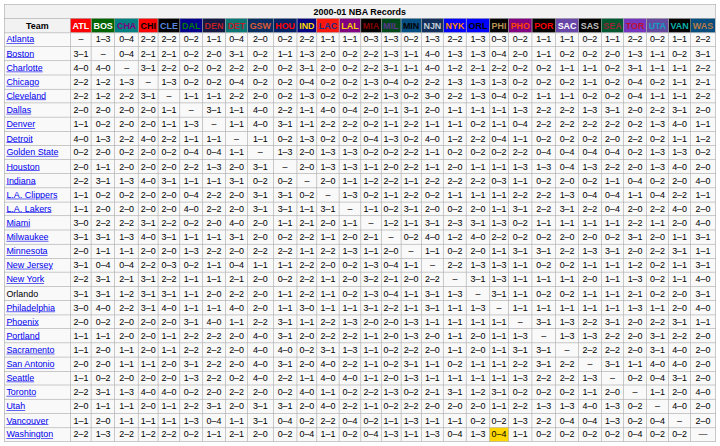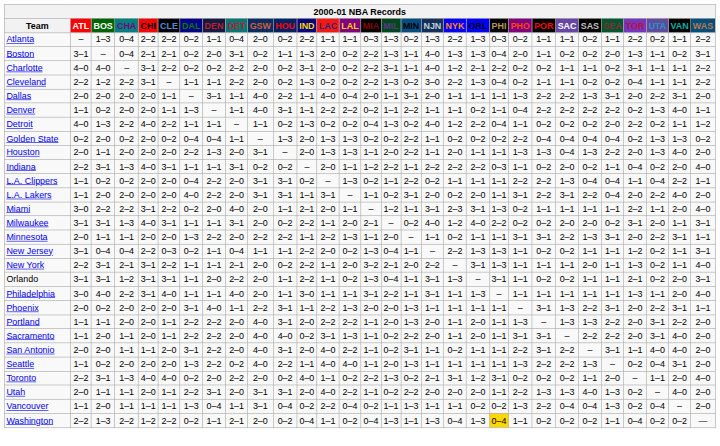 <table class="wikitable" style="font-size:90%; text-align:center;">
 <tr>
 <th colspan=30>2000-01 NBA Records</th>
 </tr>
 <tr>
 <th width=100>Team</th>
 <th style="background:#FF0000;color:#FFFFFF;width=35">ATL</th>
 <th style="background:#006400;color:#FFFFFF;width=35">BOS</th>
 <th style="background:#008080;color:#800080;width=35">CHA</th>
 <th style="background:#FF0000;color:#000000;width=35">CHI</th>
 <th style="background:#000000;color:#5787DC;width=35">CLE</th>
 <th style="background:#00008B;color:#008000;width=35">DAL</th>
 <th style="background:#141A44;color:#BC2224;width=35">DEN</th>
 <th style="background:#0C7674;color:#BB222C;width=35">DET</th>
 <th style="background:#072E63;color:#DC5A34;width=35">GSW</th>
 <th style="background:#002366;color:#FF0000;width=35">HOU</th>
 <th style="background:#000080;color:#FFD700;width=35">IND</th>
 <th style="background:#F9160D;color:#1A2E8B;width=35">LAC</th>
 <th style="background:#800080;color:#FFD700;width=35">LAL</th>
 <th style="background:#000000;color:#8B0000;width=35">MIA</th>
 <th style="background:#00471B;color:#5C378A;width=35">MIL</th>
 <th style="background:#044D80;color:#000000;width=35">MIN</th>
 <th style="background:#12305B;color:#C4CED4;width=35">NJN</th>
 <th style="background:#0000FF;color:#FF8C00;width=35">NYK</th>
 <th style="background:#0000FF;color:#000000;width=35">ORL</th>
 <th style="background:#000000;color:#BB9754;width=35">PHI</th>
 <th style="background:#800080;color:#FF4500;width=35">PHO</th>
 <th style="background:#000000;color:#FF0000;width=35">POR</th>
 <th style="background:#6846A8;color:#FFFFFF;width=35">SAC</th>
 <th style="background:#000000;color:#C0C0C0;width=35">SAS</th>
 <th style="background:#005831;color:#992634;width=35">SEA</th>
 <th style="background:#7436BF;color:#BE0F34;width=35">TOR</th>
 <th style="background:#644A9C;color:#149BC7;width=35">UTA</th>
 <th style="background:#000000;color:#0CB2AC;width=35">VAN</th>
 <th style="background:#044D7D;color:#BC7A44;width=35">WAS</th>
 </tr>
 <tr>
 <td style="text-align:left;"><a href='#'>Atlanta</a></td>
 <td>–</td>
 <td>1–3</td>
 <td>0–4</td>
 <td>2–2</td>
 <td>2–2</td>
 <td>0–2</td>
 <td>1–1</td>
 <td>0–4</td>
 <td>2–0</td>
 <td>0–2</td>
 <td>2–2</td>
 <td>1–1</td>
 <td>1–1</td>
 <td>0–3</td>
 <td>1–3</td>
 <td>0–2</td>
 <td>1–3</td>
 <td>2–2</td>
 <td>1–3</td>
 <td>0–3</td>
 <td>0–2</td>
 <td>1–1</td>
 <td>1–1</td>
 <td>0–2</td>
 <td>1–1</td>
 <td>2–2</td>
 <td>0–2</td>
 <td>1–1</td>
 <td>2–2</td>
 </tr>
 <tr>
 <td style="text-align:left;"><a href='#'>Boston</a></td>
 <td>3–1</td>
 <td>–</td>
 <td>0–4</td>
 <td>2–1</td>
 <td>2–1</td>
 <td>0–2</td>
 <td>2–0</td>
 <td>3–1</td>
 <td>0–2</td>
 <td>1–1</td>
 <td>1–3</td>
 <td>2–0</td>
 <td>0–2</td>
 <td>2–2</td>
 <td>1–3</td>
 <td>1–1</td>
 <td>4–0</td>
 <td>1–3</td>
 <td>1–3</td>
 <td>0–4</td>
 <td>2–0</td>
 <td>1–1</td>
 <td>0–2</td>
 <td>0–2</td>
 <td>2–0</td>
 <td>1–3</td>
 <td>1–1</td>
 <td>0–2</td>
 <td>3–1</td>
 </tr>
 <tr>
 <td style="text-align:left;"><a href='#'>Charlotte</a></td>
 <td>4–0</td>
 <td>4–0</td>
 <td>–</td>
 <td>3–1</td>
 <td>2–2</td>
 <td>0–2</td>
 <td>0–2</td>
 <td>2–2</td>
 <td>2–0</td>
 <td>0–2</td>
 <td>3–1</td>
 <td>2–0</td>
 <td>0–2</td>
 <td>2–2</td>
 <td>3–1</td>
 <td>1–1</td>
 <td>4–0</td>
 <td>1–2</td>
 <td>2–1</td>
 <td>2–2</td>
 <td>0–2</td>
 <td>0–2</td>
 <td>1–1</td>
 <td>1–1</td>
 <td>0–2</td>
 <td>3–1</td>
 <td>1–1</td>
 <td>1–1</td>
 <td>2–2</td>
-</tr>
-<tr>
-<td style="text-align:left;"><a href='#'>Chicago</a></td>
-<td>2–2</td>
-<td>1–2</td>
-<td>1–3</td>
-<td>–</td>
-<td>1–3</td>
-<td>0–2</td>
-<td>0–2</td>
-<td>0–4</td>
-<td>0–2</td>
-<td>0–2</td>
-<td>0–4</td>
-<td>0–2</td>
-<td>0–2</td>
-<td>1–3</td>
-<td>0–4</td>
-<td>0–2</td>
-<td>2–2</td>
-<td>1–3</td>
-<td>1–3</td>
-<td>1–3</td>
-<td>0–2</td>
-<td>0–2</td>
-<td>0–2</td>
-<td>1–1</td>
-<td>0–2</td>
-<td>0–4</td>
-<td>0–2</td>
-<td>1–1</td>
-<td>2–1</td>
 </tr>
 <tr>
 <td style="text-align:left;"><a href='#'>Cleveland</a></td>
 <td>2–2</td>
 <td>1–2</td>
 <td>2–2</td>
 <td>3–1</td>
 <td>–</td>
 <td>1–1</td>
 <td>1–1</td>
 <td>2–2</td>
 <td>2–0</td>
 <td>0–2</td>
 <td>1–3</td>
 <td>0–2</td>
 <td>0–2</td>
 <td>2–2</td>
 <td>1–3</td>
 <td>0–2</td>
 <td>3–0</td>
 <td>2–2</td>
 <td>1–3</td>
 <td>0–4</td>
 <td>0–2</td>
 <td>1–1</td>
 <td>1–1</td>
 <td>0–2</td>
 <td>0–2</td>
 <td>0–4</td>
 <td>1–1</td>
 <td>1–1</td>
 <td>2–2</td>
 </tr>
 <tr>
 <td style="text-align:left;"><a href='#'>Dallas</a></td>
 <td>2–0</td>
 <td>2–0</td>
 <td>2–0</td>
 <td>2–0</td>
 <td>1–1</td>
 <td>–</td>
 <td>3–1</td>
 <td>1–1</td>
 <td>4–0</td>
 <td>2–2</td>
 <td>1–1</td>
 <td>4–0</td>
 <td>0–4</td>
 <td>2–0</td>
 <td>1–1</td>
 <td>3–1</td>
 <td>2–0</td>
 <td>1–1</td>
 <td>1–1</td>
 <td>1–1</td>
 <td>1–3</td>
 <td>2–2</td>
 <td>2–2</td>
 <td>1–3</td>
 <td>3–1</td>
 <td>2–0</td>
 <td>2–2</td>
 <td>3–1</td>
 <td>2–0</td>
 </tr>
 <tr>
 <td style="text-align:left;"><a href='#'>Denver</a></td>
 <td>1–1</td>
 <td>0–2</td>
 <td>2–0</td>
 <td>2–0</td>
 <td>1–1</td>
 <td>1–3</td>
 <td>–</td>
 <td>1–1</td>
 <td>4–0</td>
 <td>3–1</td>
 <td>1–1</td>
 <td>2–2</td>
 <td>2–2</td>
 <td>0–2</td>
 <td>1–1</td>
 <td>2–2</td>
 <td>1–1</td>
 <td>1–1</td>
 <td>0–2</td>
 <td>1–1</td>
 <td>0–4</td>
 <td>2–2</td>
 <td>2–2</td>
 <td>2–2</td>
 <td>2–2</td>
 <td>0–2</td>
 <td>1–3</td>
 <td>4–0</td>
 <td>1–1</td>
 </tr>
 <tr>
 <td style="text-align:left;"><a href='#'>Detroit</a></td>
 <td>4–0</td>
 <td>1–3</td>
 <td>2–2</td>
 <td>4–0</td>
 <td>2–2</td>
 <td>1–1</td>
 <td>1–1</td>
 <td>–</td>
 <td>1–1</td>
 <td>0–2</td>
 <td>1–3</td>
 <td>0–2</td>
 <td>0–2</td>
 <td>0–4</td>
 <td>1–3</td>
 <td>0–2</td>
 <td>4–0</td>
 <td>1–2</td>
 <td>2–2</td>
 <td>0–4</td>
 <td>1–1</td>
 <td>0–2</td>
 <td>0–2</td>
 <td>0–2</td>
 <td>2–0</td>
 <td>2–2</td>
 <td>0–2</td>
 <td>1–1</td>
 <td>1–2</td>
 </tr>
 <tr>
 <td style="text-align:left;"><a href='#'>Golden State</a></td>
 <td>0–2</td>
 <td>2–0</td>
 <td>0–2</td>
 <td>2–0</td>
 <td>0–2</td>
 <td>0–4</td>
 <td>0–4</td>
 <td>1–1</td>
 <td>–</td>
 <td>1–3</td>
 <td>2–0</td>
 <td>1–3</td>
 <td>1–3</td>
 <td>0–2</td>
 <td>0–2</td>
 <td>2–2</td>
 <td>1–1</td>
 <td>0–2</td>
 <td>0–2</td>
 <td>0–2</td>
 <td>2–2</td>
 <td>0–4</td>
 <td>0–4</td>
 <td>0–4</td>
 <td>0–4</td>
 <td>0–2</td>
 <td>1–3</td>
 <td>1–3</td>
 <td>0–2</td>
 </tr>
 <tr>
 <td style="text-align:left;"><a href='#'>Houston</a></td>
 <td>2–0</td>
 <td>1–1</td>
 <td>2–0</td>
 <td>2–0</td>
 <td>2–0</td>
 <td>2–2</td>
 <td>1–3</td>
 <td>2–0</td>
 <td>3–1</td>
 <td>–</td>
 <td>2–0</td>
 <td>1–3</td>
 <td>1–3</td>
 <td>1–1</td>
 <td>2–0</td>
 <td>2–2</td>
 <td>1–1</td>
 <td>2–0</td>
 <td>1–1</td>
 <td>1–1</td>
 <td>1–3</td>
 <td>1–3</td>
 <td>0–4</td>
 <td>1–3</td>
 <td>2–2</td>
 <td>2–0</td>
 <td>1–3</td>
 <td>4–0</td>
 <td>2–0</td>
 </tr>
 <tr>
 <td style="text-align:left;"><a href='#'>Indiana</a></td>
 <td>2–2</td>
 <td>3–1</td>
 <td>1–3</td>
 <td>4–0</td>
 <td>3–1</td>
 <td>1–1</td>
 <td>1–1</td>
 <td>3–1</td>
 <td>0–2</td>
 <td>0–2</td>
 <td>–</td>
 <td>2–0</td>
 <td>1–1</td>
 <td>1–2</td>
 <td>2–2</td>
 <td>1–1</td>
 <td>2–2</td>
 <td>2–2</td>
 <td>2–2</td>
 <td>0–3</td>
 <td>1–1</td>
 <td>0–2</td>
 <td>2–0</td>
 <td>0–2</td>
 <td>1–1</td>
 <td>0–4</td>
 <td>0–2</td>
 <td>2–0</td>
 <td>4–0</td>
 </tr>
 <tr>
 <td style="text-align:left;"><a href='#'>L.A. Clippers</a></td>
 <td>1–1</td>
 <td>0–2</td>
 <td>0–2</td>
 <td>2–0</td>
 <td>2–0</td>
 <td>0–4</td>
 <td>2–2</td>
 <td>2–0</td>
 <td>3–1</td>
 <td>3–1</td>
 <td>0–2</td>
 <td>–</td>
 <td>1–3</td>
 <td>0–2</td>
 <td>1–1</td>
 <td>2–2</td>
 <td>0–2</td>
 <td>1–1</td>
 <td>1–1</td>
 <td>1–1</td>
 <td>2–2</td>
 <td>2–2</td>
 <td>1–3</td>
 <td>0–4</td>
 <td>0–4</td>
 <td>1–1</td>
 <td>0–4</td>
 <td>2–2</td>
 <td>1–1</td>
 </tr>
 <tr>
 <td style="text-align:left;"><a href='#'>L.A. Lakers</a></td>
 <td>1–1</td>
 <td>2–0</td>
 <td>2–0</td>
 <td>2–0</td>
 <td>2–0</td>
 <td>4–0</td>
 <td>2–2</td>
 <td>2–0</td>
 <td>3–1</td>
 <td>3–1</td>
 <td>1–1</td>
 <td>3–1</td>
 <td>–</td>
 <td>1–1</td>
 <td>0–2</td>
 <td>3–1</td>
 <td>2–0</td>
 <td>0–2</td>
 <td>2–0</td>
 <td>1–1</td>
 <td>3–1</td>
 <td>2–2</td>
 <td>3–1</td>
 <td>2–2</td>
 <td>0–4</td>
 <td>2–0</td>
 <td>2–2</td>
 <td>4–0</td>
 <td>2–0</td>
 </tr>
 <tr>
 <td style="text-align:left;"><a href='#'>Miami</a></td>
 <td>3–0</td>
 <td>2–2</td>
 <td>2–2</td>
 <td>3–1</td>
 <td>2–2</td>
 <td>0–2</td>
 <td>2–0</td>
 <td>4–0</td>
 <td>2–0</td>
 <td>1–1</td>
 <td>2–1</td>
 <td>2–0</td>
 <td>1–1</td>
 <td>–</td>
 <td>1–2</td>
 <td>1–1</td>
 <td>3–1</td>
 <td>2–3</td>
 <td>3–1</td>
 <td>1–3</td>
 <td>0–2</td>
 <td>1–1</td>
 <td>1–1</td>
 <td>1–1</td>
 <td>1–1</td>
 <td>2–2</td>
 <td>1–1</td>
 <td>2–0</td>
 <td>4–0</td>
 </tr>
 <tr>
 <td style="text-align:left;"><a href='#'>Milwaukee</a></td>
 <td>3–1</td>
 <td>3–1</td>
 <td>1–3</td>
 <td>4–0</td>
 <td>3–1</td>
 <td>1–1</td>
 <td>1–1</td>
 <td>3–1</td>
 <td>2–0</td>
 <td>0–2</td>
 <td>2–2</td>
 <td>1–1</td>
 <td>2–0</td>
 <td>2–1</td>
 <td>–</td>
 <td>0–2</td>
 <td>4–0</td>
 <td>1–2</td>
 <td>4–0</td>
 <td>2–2</td>
 <td>0–2</td>
 <td>0–2</td>
 <td>2–0</td>
 <td>2–0</td>
 <td>0–2</td>
 <td>3–1</td>
 <td>2–0</td>
 <td>1–1</td>
 <td>3–1</td>
 </tr>
 <tr>
 <td style="text-align:left;"><a href='#'>Minnesota</a></td>
 <td>2–0</td>
 <td>1–1</td>
 <td>1–1</td>
 <td>2–0</td>
 <td>2–0</td>
 <td>1–3</td>
 <td>2–2</td>
 <td>2–0</td>
 <td>2–2</td>
 <td>2–2</td>
 <td>1–1</td>
 <td>2–2</td>
 <td>1–3</td>
 <td>1–1</td>
 <td>2–0</td>
 <td>–</td>
 <td>1–1</td>
 <td>0–2</td>
-<td>2–0</td>
+<td>1–1</td>
 <td>1–1</td>
 <td>3–1</td>
 <td>3–1</td>
 <td>2–2</td>
 <td>1–3</td>
 <td>3–1</td>
 <td>2–0</td>
 <td>2–2</td>
 <td>3–1</td>
 <td>1–1</td>
 </tr>
 <tr>
 <td style="text-align:left;"><a href='#'>New Jersey</a></td>
 <td>3–1</td>
 <td>0–4</td>
 <td>0–4</td>
 <td>2–2</td>
 <td>0–3</td>
 <td>0–2</td>
 <td>1–1</td>
 <td>0–4</td>
 <td>1–1</td>
 <td>1–1</td>
 <td>2–2</td>
 <td>2–0</td>
 <td>0–2</td>
 <td>1–3</td>
 <td>0–4</td>
 <td>1–1</td>
 <td>–</td>
 <td>2–2</td>
 <td>1–3</td>
 <td>1–3</td>
 <td>1–1</td>
 <td>0–2</td>
 <td>0–2</td>
 <td>1–1</td>
 <td>1–1</td>
 <td>1–2</td>
 <td>0–2</td>
 <td>1–1</td>
 <td>3–1</td>
 </tr>
 <tr>
 <td style="text-align:left;"><a href='#'>New York</a></td>
 <td>2–2</td>
 <td>3–1</td>
 <td>2–1</td>
 <td>3–1</td>
 <td>2–2</td>
 <td>1–1</td>
 <td>1–1</td>
 <td>2–1</td>
 <td>2–0</td>
 <td>0–2</td>
 <td>2–2</td>
 <td>1–1</td>
 <td>2–0</td>
 <td>3–2</td>
 <td>2–1</td>
 <td>2–0</td>
 <td>2–2</td>
 <td>–</td>
 <td>3–1</td>
 <td>1–3</td>
 <td>1–1</td>
 <td>1–1</td>
 <td>1–1</td>
 <td>2–0</td>
 <td>1–1</td>
 <td>1–3</td>
 <td>0–2</td>
 <td>1–1</td>
 <td>4–0</td>
 </tr>
 <tr>
 <td style="text-align:left;">Orlando</td>
 <td>3–1</td>
 <td>3–1</td>
 <td>1–2</td>
 <td>3–1</td>
 <td>3–1</td>
 <td>1–1</td>
 <td>2–0</td>
 <td>2–2</td>
 <td>2–0</td>
 <td>1–1</td>
 <td>2–2</td>
 <td>1–1</td>
 <td>0–2</td>
 <td>1–3</td>
 <td>0–4</td>
 <td>1–1</td>
 <td>3–1</td>
 <td>1–3</td>
 <td>–</td>
 <td>3–1</td>
 <td>1–1</td>
 <td>0–2</td>
 <td>0–2</td>
 <td>1–1</td>
 <td>1–1</td>
 <td>2–1</td>
 <td>0–2</td>
 <td>2–0</td>
 <td>3–1</td>
 </tr>
 <tr>
 <td style="text-align:left;"><a href='#'>Philadelphia</a></td>
 <td>3–0</td>
 <td>4–0</td>
 <td>2–2</td>
 <td>3–1</td>
 <td>4–0</td>
 <td>1–1</td>
 <td>1–1</td>
 <td>4–0</td>
 <td>2–0</td>
 <td>1–1</td>
 <td>3–0</td>
 <td>1–1</td>
 <td>1–1</td>
 <td>3–1</td>
 <td>2–2</td>
 <td>1–1</td>
 <td>3–1</td>
 <td>1–1</td>
 <td>1–3</td>
 <td>–</td>
 <td>1–1</td>
 <td>1–1</td>
 <td>1–1</td>
 <td>1–1</td>
 <td>1–1</td>
 <td>1–3</td>
 <td>1–1</td>
 <td>2–0</td>
 <td>4–0</td>
 </tr>
 <tr>
 <td style="text-align:left;"><a href='#'>Phoenix</a></td>
 <td>2–0</td>
 <td>0–2</td>
 <td>2–0</td>
 <td>2–0</td>
 <td>2–0</td>
 <td>3–1</td>
 <td>4–0</td>
 <td>1–1</td>
 <td>2–2</td>
 <td>3–1</td>
 <td>1–1</td>
 <td>2–2</td>
 <td>1–3</td>
 <td>2–0</td>
 <td>2–0</td>
 <td>1–3</td>
 <td>1–1</td>
 <td>1–1</td>
 <td>1–1</td>
 <td>1–1</td>
 <td>–</td>
 <td>3–1</td>
 <td>1–3</td>
 <td>2–2</td>
 <td>3–1</td>
 <td>2–0</td>
 <td>2–2</td>
 <td>3–1</td>
 <td>1–1</td>
 </tr>
 <tr>
 <td style="text-align:left;"><a href='#'>Portland</a></td>
 <td>1–1</td>
 <td>1–1</td>
 <td>2–0</td>
 <td>2–0</td>
 <td>1–1</td>
 <td>2–2</td>
 <td>2–2</td>
 <td>2–0</td>
 <td>4–0</td>
 <td>3–1</td>
 <td>2–0</td>
 <td>2–2</td>
 <td>2–2</td>
 <td>1–1</td>
 <td>2–0</td>
 <td>1–3</td>
 <td>2–0</td>
 <td>1–1</td>
 <td>2–0</td>
 <td>1–1</td>
 <td>1–3</td>
 <td>–</td>
 <td>1–3</td>
 <td>1–3</td>
 <td>2–2</td>
 <td>2–0</td>
 <td>3–1</td>
 <td>2–2</td>
 <td>2–0</td>
 </tr>
 <tr>
 <td style="text-align:left;"><a href='#'>Sacramento</a></td>
 <td>1–1</td>
 <td>2–0</td>
 <td>1–1</td>
 <td>2–0</td>
 <td>1–1</td>
 <td>2–2</td>
 <td>2–2</td>
 <td>2–0</td>
 <td>4–0</td>
 <td>4–0</td>
 <td>0–2</td>
 <td>3–1</td>
 <td>1–3</td>
 <td>1–1</td>
 <td>0–2</td>
 <td>2–2</td>
 <td>2–0</td>
 <td>1–1</td>
 <td>2–0</td>
 <td>1–1</td>
 <td>3–1</td>
 <td>3–1</td>
 <td>–</td>
 <td>2–2</td>
 <td>2–2</td>
 <td>2–0</td>
 <td>3–1</td>
 <td>4–0</td>
 <td>2–0</td>
 </tr>
 <tr>
 <td style="text-align:left;"><a href='#'>San Antonio</a></td>
 <td>2–0</td>
 <td>2–0</td>
 <td>1–1</td>
 <td>1–1</td>
 <td>2–0</td>
 <td>3–1</td>
 <td>2–2</td>
 <td>2–0</td>
 <td>4–0</td>
 <td>3–1</td>
 <td>2–0</td>
 <td>4–0</td>
 <td>2–2</td>
 <td>1–1</td>
 <td>0–2</td>
 <td>3–1</td>
 <td>1–1</td>
 <td>0–2</td>
 <td>1–1</td>
 <td>1–1</td>
 <td>2–2</td>
 <td>3–1</td>
 <td>2–2</td>
 <td>–</td>
 <td>3–1</td>
 <td>1–1</td>
 <td>4–0</td>
 <td>4–0</td>
 <td>2–0</td>
 </tr>
 <tr>
 <td style="text-align:left;"><a href='#'>Seattle</a></td>
 <td>1–1</td>
 <td>0–2</td>
 <td>2–0</td>
 <td>2–0</td>
 <td>2–0</td>
 <td>1–3</td>
 <td>2–2</td>
 <td>0–2</td>
 <td>4–0</td>
 <td>2–2</td>
 <td>1–1</td>
 <td>4–0</td>
 <td>4–0</td>
 <td>1–1</td>
 <td>2–0</td>
 <td>1–3</td>
 <td>1–1</td>
 <td>1–1</td>
 <td>1–1</td>
 <td>1–1</td>
 <td>1–3</td>
 <td>2–2</td>
 <td>2–2</td>
 <td>1–3</td>
 <td>–</td>
 <td>0–2</td>
 <td>0–4</td>
 <td>3–1</td>
 <td>2–0</td>
 </tr>
 <tr>
 <td style="text-align:left;"><a href='#'>Toronto</a></td>
 <td>2–2</td>
 <td>3–1</td>
 <td>1–3</td>
 <td>4–0</td>
 <td>4–0</td>
 <td>0–2</td>
 <td>2–0</td>
 <td>2–2</td>
 <td>2–0</td>
 <td>0–2</td>
 <td>4–0</td>
 <td>1–1</td>
 <td>0–2</td>
 <td>2–2</td>
 <td>1–3</td>
 <td>0–2</td>
 <td>2–1</td>
 <td>3–1</td>
 <td>1–2</td>
 <td>3–1</td>
 <td>0–2</td>
 <td>0–2</td>
 <td>0–2</td>
 <td>1–1</td>
 <td>2–0</td>
 <td>–</td>
 <td>1–1</td>
 <td>2–0</td>
 <td>4–0</td>
 </tr>
 <tr>
 <td style="text-align:left;"><a href='#'>Utah</a></td>
 <td>2–0</td>
 <td>1–1</td>
 <td>1–1</td>
 <td>2–0</td>
 <td>1–1</td>
 <td>2–2</td>
 <td>3–1</td>
 <td>2–0</td>
 <td>3–1</td>
 <td>3–1</td>
 <td>2–0</td>
 <td>4–0</td>
 <td>2–2</td>
 <td>1–1</td>
 <td>0–2</td>
 <td>2–2</td>
 <td>2–0</td>
 <td>2–0</td>
 <td>2–0</td>
 <td>1–1</td>
 <td>2–2</td>
 <td>1–3</td>
 <td>1–3</td>
 <td>4–0</td>
 <td>1–3</td>
 <td>0–2</td>
 <td>–</td>
 <td>4–0</td>
 <td>2–0</td>
 </tr>
 <tr>
 <td style="text-align:left;"><a href='#'>Vancouver</a></td>
 <td>1–1</td>
 <td>2–0</td>
 <td>1–1</td>
 <td>1–1</td>
 <td>1–1</td>
 <td>1–3</td>
 <td>0–4</td>
 <td>1–1</td>
 <td>3–1</td>
 <td>0–4</td>
 <td>0–2</td>
 <td>2–2</td>
 <td>0–4</td>
 <td>0–2</td>
 <td>1–1</td>
 <td>1–3</td>
 <td>1–1</td>
 <td>1–1</td>
 <td>0–2</td>
 <td>0–2</td>
 <td>1–3</td>
 <td>2–2</td>
 <td>0–4</td>
 <td>0–4</td>
 <td>1–3</td>
 <td>0–2</td>
 <td>0–4</td>
 <td>–</td>
 <td>2–0</td>
 </tr>
 <tr>
 <td style="text-align:left;"><a href='#'>Washington</a></td>
 <td>2–2</td>
 <td>1–3</td>
 <td>2–2</td>
 <td>1–2</td>
 <td>2–2</td>
 <td>0–2</td>
 <td>1–1</td>
 <td>2–1</td>
 <td>2–0</td>
 <td>0–2</td>
 <td>0–4</td>
 <td>1–1</td>
 <td>0–2</td>
 <td>0–4</td>
 <td>1–3</td>
 <td>1–1</td>
 <td>1–3</td>
 <td>0–4</td>
 <td>1–3</td>
 <td style="background: gold;">0–4</td>
 <td>1–1</td>
 <td>0–2</td>
 <td>0–2</td>
 <td>0–2</td>
-<td>0–2</td>
+<td>1–1</td>
 <td>0–4</td>
 <td>0–2</td>
 <td>0–2</td>
 <td>—</td>
 </tr>
 </table>
